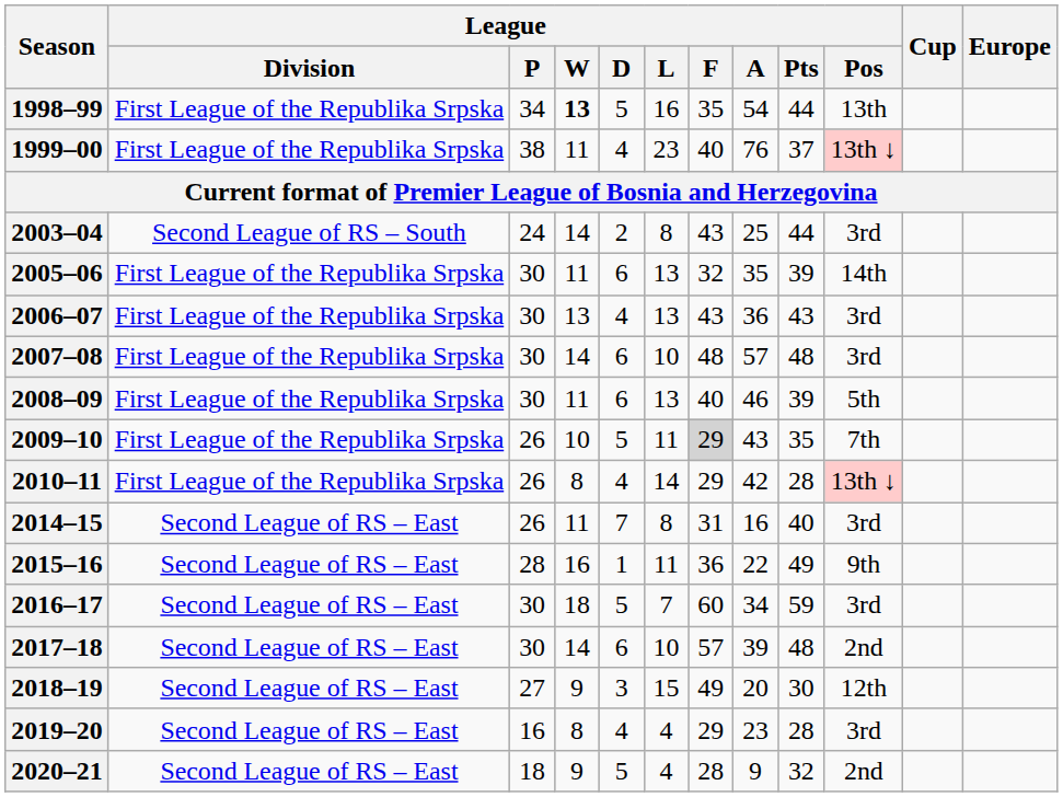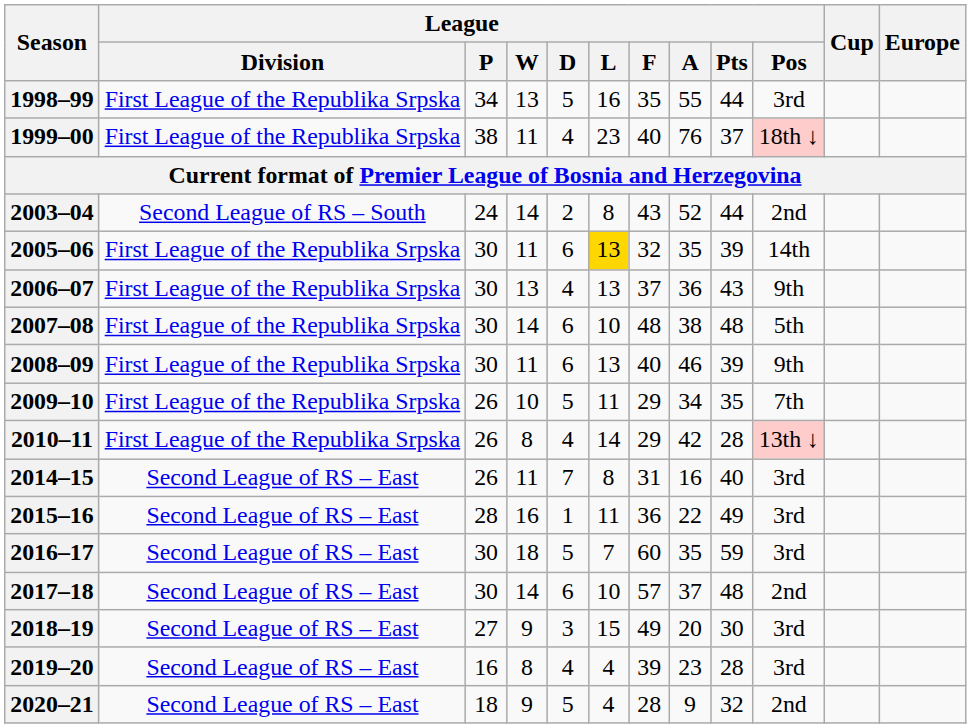 <table class="wikitable" style="text-align: center">
 <tr>
 <th rowspan="2">Season</th>
 <th colspan="9">League</th>
 <th rowspan="2">Cup</th>
 <th rowspan="2">Europe</th>
 </tr>
 <tr>
 <th>Division</th>
 <th width="20">P</th>
 <th width="20">W</th>
 <th width="20">D</th>
 <th width="20">L</th>
 <th width="20">F</th>
 <th width="20">A</th>
 <th width="20">Pts</th>
 <th>Pos</th>
 </tr>
 <tr>
 <th>1998–99</th>
 <td><a href='#'>First League of the Republika Srpska</a></td>
 <td>34</td>
-<td><strong>13</strong></td>
+<td>13</td>
 <td>5</td>
 <td>16</td>
 <td>35</td>
-<td>54</td>
+<td>55</td>
 <td>44</td>
-<td>13th</td>
+<td>3rd</td>
 <td></td>
 <td></td>
 </tr>
 <tr>
 <th>1999–00</th>
 <td><a href='#'>First League of the Republika Srpska</a></td>
 <td>38</td>
 <td>11</td>
 <td>4</td>
 <td>23</td>
 <td>40</td>
 <td>76</td>
 <td>37</td>
-<td bgcolor=#FFCCCC>13th ↓</td>
+<td bgcolor=#FFCCCC>18th ↓</td>
 <td></td>
 <td></td>
 </tr>
 <tr>
 <th colspan="15">Current format of <a href='#'>Premier League of Bosnia and Herzegovina</a></th>
 </tr>
 <tr>
 <th>2003–04</th>
 <td><a href='#'>Second League of RS – South</a></td>
 <td>24</td>
 <td>14</td>
 <td>2</td>
 <td>8</td>
 <td>43</td>
-<td>25</td>
+<td>52</td>
 <td>44</td>
-<td>3rd</td>
+<td>2nd</td>
 <td></td>
 <td></td>
 </tr>
 <tr>
 <th>2005–06</th>
 <td><a href='#'>First League of the Republika Srpska</a></td>
 <td>30</td>
 <td>11</td>
 <td>6</td>
-<td>13</td>
+<td style="background: gold;">13</td>
 <td>32</td>
 <td>35</td>
 <td>39</td>
 <td>14th</td>
 <td></td>
 <td></td>
 </tr>
 <tr>
 <th>2006–07</th>
 <td><a href='#'>First League of the Republika Srpska</a></td>
 <td>30</td>
 <td>13</td>
 <td>4</td>
 <td>13</td>
-<td>43</td>
+<td>37</td>
 <td>36</td>
 <td>43</td>
-<td>3rd</td>
+<td>9th</td>
 <td></td>
 <td></td>
 </tr>
 <tr>
 <th>2007–08</th>
 <td><a href='#'>First League of the Republika Srpska</a></td>
 <td>30</td>
 <td>14</td>
 <td>6</td>
 <td>10</td>
 <td>48</td>
-<td>57</td>
+<td>38</td>
 <td>48</td>
-<td>3rd</td>
+<td>5th</td>
 <td></td>
 <td></td>
 </tr>
 <tr>
 <th>2008–09</th>
 <td><a href='#'>First League of the Republika Srpska</a></td>
 <td>30</td>
 <td>11</td>
 <td>6</td>
 <td>13</td>
 <td>40</td>
 <td>46</td>
 <td>39</td>
-<td>5th</td>
+<td>9th</td>
 <td></td>
 <td></td>
 </tr>
 <tr>
 <th>2009–10</th>
 <td><a href='#'>First League of the Republika Srpska</a></td>
 <td>26</td>
 <td>10</td>
 <td>5</td>
 <td>11</td>
-<td style="background: lightgrey;">29</td>
-<td>43</td>
+<td>29</td>
+<td>34</td>
 <td>35</td>
 <td>7th</td>
 <td></td>
 <td></td>
 </tr>
 <tr>
 <th>2010–11</th>
 <td><a href='#'>First League of the Republika Srpska</a></td>
 <td>26</td>
 <td>8</td>
 <td>4</td>
 <td>14</td>
 <td>29</td>
 <td>42</td>
 <td>28</td>
 <td bgcolor=#FFCCCC>13th ↓</td>
 <td></td>
 <td></td>
 </tr>
 <tr>
 <th>2014–15</th>
 <td><a href='#'>Second League of RS – East</a></td>
 <td>26</td>
 <td>11</td>
 <td>7</td>
 <td>8</td>
 <td>31</td>
 <td>16</td>
 <td>40</td>
 <td>3rd</td>
 <td></td>
 <td></td>
 </tr>
 <tr>
 <th>2015–16</th>
 <td><a href='#'>Second League of RS – East</a></td>
 <td>28</td>
 <td>16</td>
 <td>1</td>
 <td>11</td>
 <td>36</td>
 <td>22</td>
 <td>49</td>
-<td>9th</td>
+<td>3rd</td>
 <td></td>
 <td></td>
 </tr>
 <tr>
 <th>2016–17</th>
 <td><a href='#'>Second League of RS – East</a></td>
 <td>30</td>
 <td>18</td>
 <td>5</td>
 <td>7</td>
 <td>60</td>
-<td>34</td>
+<td>35</td>
 <td>59</td>
 <td>3rd</td>
 <td></td>
 <td></td>
 </tr>
 <tr>
 <th>2017–18</th>
 <td><a href='#'>Second League of RS – East</a></td>
 <td>30</td>
 <td>14</td>
 <td>6</td>
 <td>10</td>
 <td>57</td>
-<td>39</td>
+<td>37</td>
 <td>48</td>
 <td>2nd</td>
 <td></td>
 <td></td>
 </tr>
 <tr>
 <th>2018–19</th>
 <td><a href='#'>Second League of RS – East</a></td>
 <td>27</td>
 <td>9</td>
 <td>3</td>
 <td>15</td>
 <td>49</td>
 <td>20</td>
 <td>30</td>
-<td>12th</td>
+<td>3rd</td>
 <td></td>
 <td></td>
 </tr>
 <tr>
 <th>2019–20</th>
 <td><a href='#'>Second League of RS – East</a></td>
 <td>16</td>
 <td>8</td>
 <td>4</td>
 <td>4</td>
-<td>29</td>
+<td>39</td>
 <td>23</td>
 <td>28</td>
 <td>3rd</td>
 <td></td>
 <td></td>
 </tr>
 <tr>
 <th>2020–21</th>
 <td><a href='#'>Second League of RS – East</a></td>
 <td>18</td>
 <td>9</td>
 <td>5</td>
 <td>4</td>
 <td>28</td>
 <td>9</td>
 <td>32</td>
 <td>2nd</td>
 <td></td>
 <td></td>
 </tr>
 </table>
